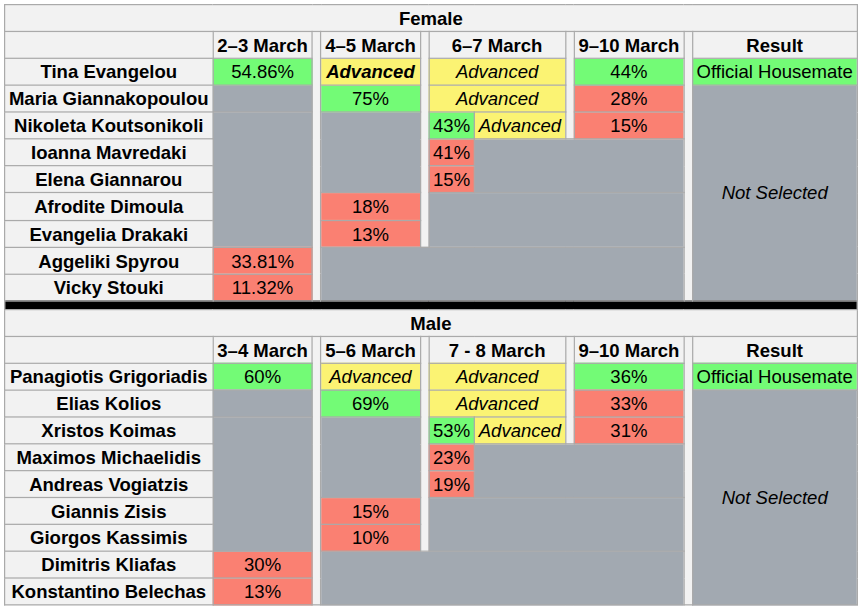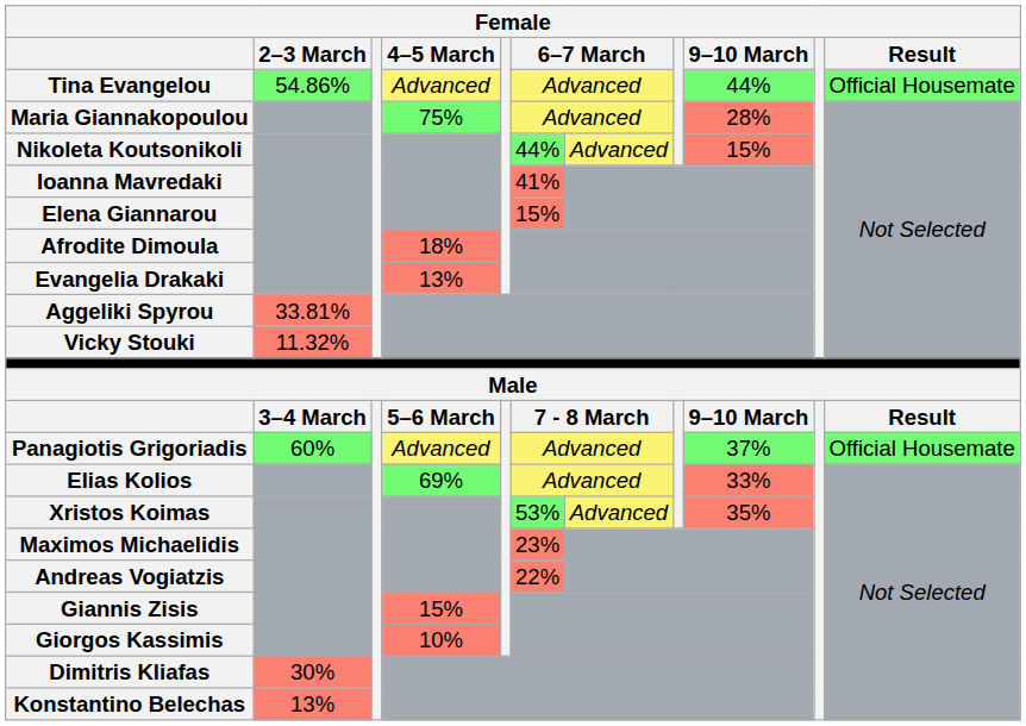 <table class="wikitable" style="text-align:center; font-size:95%; line-height:15px;">
 <tr>
 <th colspan="11">Female</th>
 </tr>
 <tr>
 <th></th>
 <th>2–3 March</th>
 <th rowspan="10"></th>
 <th>4–5 March</th>
 <th rowspan="8"></th>
 <th colspan="2">6–7 March</th>
 <th rowspan="4"></th>
 <th>9–10 March</th>
 <th rowspan="10"></th>
 <th>Result</th>
 </tr>
 <tr>
 <th>Tina Evangelou</th>
 <td style="background:#73FB76">54.86%</td>
-<td style="background:#FBF373"><strong><em>Advanced</em></strong></td>
+<td style="background:#FBF373"><em>Advanced</em></td>
 <td colspan="2" style="background:#FBF373"><em>Advanced</em></td>
 <td style="background:#73FB76">44%</td>
 <td style="background:#73FB76">Official Housemate</td>
 </tr>
 <tr>
 <th>Maria Giannakopoulou</th>
 <td style="background:#A2A9B1"></td>
 <td style="background:#73FB76">75%</td>
 <td colspan="2" style="background:#FBF373"><em>Advanced</em></td>
 <td style="background:salmon">28%</td>
 <td rowspan="8" style="background:#A2A9B1"><em>Not Selected</em></td>
 </tr>
 <tr>
 <th>Nikoleta Koutsonikoli</th>
 <td rowspan="5" style="background:#A2A9B1"></td>
 <td rowspan="3" style="background:#A2A9B1"></td>
-<td style="background:#73FB76">43%</td>
+<td style="background:#73FB76">44%</td>
 <td style="background:#FBF373"><em>Advanced</em></td>
 <td style="background:salmon">15%</td>
 </tr>
 <tr>
 <th>Ioanna Mavredaki</th>
 <td style="background:salmon">41%</td>
 <td colspan="3" rowspan="2" style="background:#A2A9B1"></td>
 </tr>
 <tr>
 <th>Elena Giannarou</th>
 <td style="background:salmon">15%</td>
 </tr>
 <tr>
 <th>Afrodite Dimoula</th>
 <td style="background:salmon">18%</td>
 <td colspan="4" rowspan="2" style="background:#A2A9B1"></td>
 </tr>
 <tr>
 <th>Evangelia Drakaki</th>
 <td style="background:salmon">13%</td>
 </tr>
 <tr>
 <th>Aggeliki Spyrou</th>
 <td style="background:salmon">33.81%</td>
 <td colspan="6" rowspan="2" style="background:#A2A9B1"></td>
 </tr>
 <tr>
 <th>Vicky Stouki</th>
 <td style="background:salmon">11.32%</td>
 </tr>
 <tr>
 <th colspan="11" style="background:black"></th>
 </tr>
 <tr>
 <th colspan="11">Male</th>
 </tr>
 <tr>
 <th></th>
 <th>3–4 March</th>
 <th rowspan="10"></th>
 <th>5–6 March</th>
 <th rowspan="8"></th>
 <th colspan="2">7 - 8 March</th>
 <th rowspan="4"></th>
 <th>9–10 March</th>
 <th rowspan="10"></th>
 <th>Result</th>
 </tr>
 <tr>
 <th>Panagiotis Grigoriadis</th>
 <td style="background:#73FB76">60%</td>
 <td style="background:#FBF373"><em>Advanced</em></td>
 <td colspan="2" style="background:#FBF373"><em>Advanced</em></td>
-<td style="background:#73FB76">36%</td>
+<td style="background:#73FB76">37%</td>
 <td style="background:#73FB76">Official Housemate</td>
 </tr>
 <tr>
 <th>Elias Kolios</th>
 <td style="background:#A2A9B1"></td>
 <td style="background:#73FB76">69%</td>
 <td colspan="2" style="background:#FBF373"><em>Advanced</em></td>
 <td style="background:salmon">33%</td>
 <td rowspan="8" style="background:#A2A9B1"><em>Not Selected</em></td>
 </tr>
 <tr>
 <th>Xristos Koimas</th>
 <td rowspan="5" style="background:#A2A9B1"></td>
 <td rowspan="3" style="background:#A2A9B1"></td>
 <td style="background:#73FB76">53%</td>
 <td style="background:#FBF373"><em>Advanced</em></td>
-<td style="background:salmon">31%</td>
+<td style="background:salmon">35%</td>
 </tr>
 <tr>
 <th>Maximos Michaelidis</th>
 <td style="background:salmon">23%</td>
 <td colspan="3" rowspan="2" style="background:#A2A9B1"></td>
 </tr>
 <tr>
 <th>Andreas Vogiatzis</th>
-<td style="background:salmon">19%</td>
+<td style="background:salmon">22%</td>
 </tr>
 <tr>
 <th>Giannis Zisis</th>
 <td style="background:salmon">15%</td>
 <td colspan="4" rowspan="2" style="background:#A2A9B1"></td>
 </tr>
 <tr>
 <th>Giorgos Kassimis</th>
 <td style="background:salmon">10%</td>
 </tr>
 <tr>
 <th>Dimitris Kliafas</th>
 <td style="background:salmon">30%</td>
 <td colspan="6" rowspan="2" style="background:#A2A9B1"></td>
 </tr>
 <tr>
 <th>Konstantino Belechas</th>
 <td style="background:salmon">13%</td>
 </tr>
 </table>
